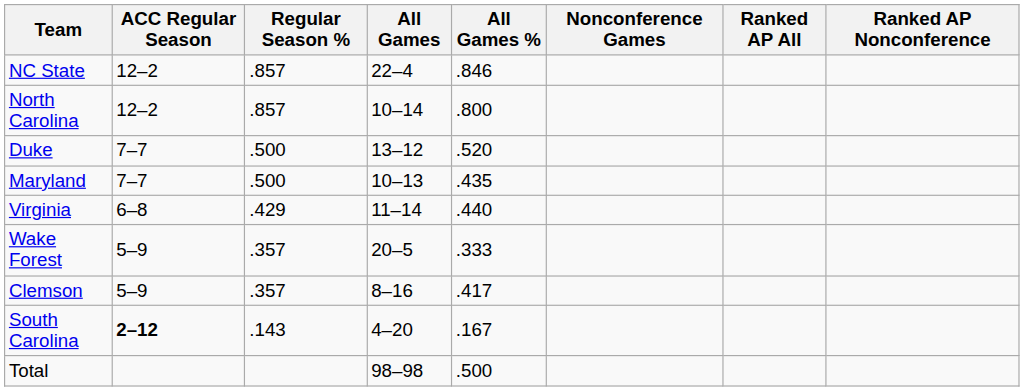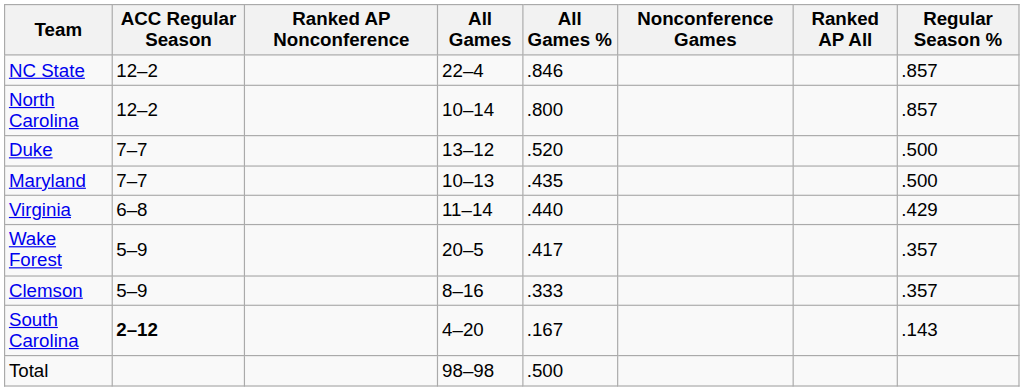 <table class="wikitable">
 <tr>
 <th>Team</th>
 <th>ACC Regular Season</th>
-<th>Regular Season %</th>
+<th>Ranked AP Nonconference</th>
 <th>All Games</th>
 <th>All Games %</th>
 <th>Nonconference Games</th>
 <th>Ranked AP All</th>
-<th>Ranked AP Nonconference</th>
+<th>Regular Season %</th>
 </tr>
 <tr>
 <td><a href='#'>NC State</a></td>
 <td>12–2</td>
-<td>.857</td>
+<td></td>
 <td>22–4</td>
 <td>.846</td>
 <td></td>
 <td></td>
-<td></td>
+<td>.857</td>
 </tr>
 <tr>
 <td><a href='#'>North Carolina</a></td>
 <td>12–2</td>
-<td>.857</td>
+<td></td>
 <td>10–14</td>
 <td>.800</td>
 <td></td>
 <td></td>
-<td></td>
+<td>.857</td>
 </tr>
 <tr>
 <td><a href='#'>Duke</a></td>
 <td>7–7</td>
-<td>.500</td>
+<td></td>
 <td>13–12</td>
 <td>.520</td>
 <td></td>
 <td></td>
-<td></td>
+<td>.500</td>
 </tr>
 <tr>
 <td><a href='#'>Maryland</a></td>
 <td>7–7</td>
-<td>.500</td>
+<td></td>
 <td>10–13</td>
 <td>.435</td>
 <td></td>
 <td></td>
-<td></td>
+<td>.500</td>
 </tr>
 <tr>
 <td><a href='#'>Virginia</a></td>
 <td>6–8</td>
-<td>.429</td>
+<td></td>
 <td>11–14</td>
 <td>.440</td>
 <td></td>
 <td></td>
-<td></td>
+<td>.429</td>
 </tr>
 <tr>
 <td><a href='#'>Wake Forest</a></td>
 <td>5–9</td>
-<td>.357</td>
+<td></td>
 <td>20–5</td>
-<td>.333</td>
+<td>.417</td>
 <td></td>
 <td></td>
-<td></td>
+<td>.357</td>
 </tr>
 <tr>
 <td><a href='#'>Clemson</a></td>
 <td>5–9</td>
-<td>.357</td>
+<td></td>
 <td>8–16</td>
-<td>.417</td>
+<td>.333</td>
 <td></td>
 <td></td>
-<td></td>
+<td>.357</td>
 </tr>
 <tr>
 <td><a href='#'>South Carolina</a></td>
 <td><strong>2–12</strong></td>
-<td>.143</td>
+<td></td>
 <td>4–20</td>
 <td>.167</td>
 <td></td>
 <td></td>
-<td></td>
+<td>.143</td>
 </tr>
 <tr>
 <td>Total</td>
 <td></td>
 <td></td>
 <td>98–98</td>
 <td>.500</td>
 <td></td>
 <td></td>
 <td></td>
 </tr>
 </table>
